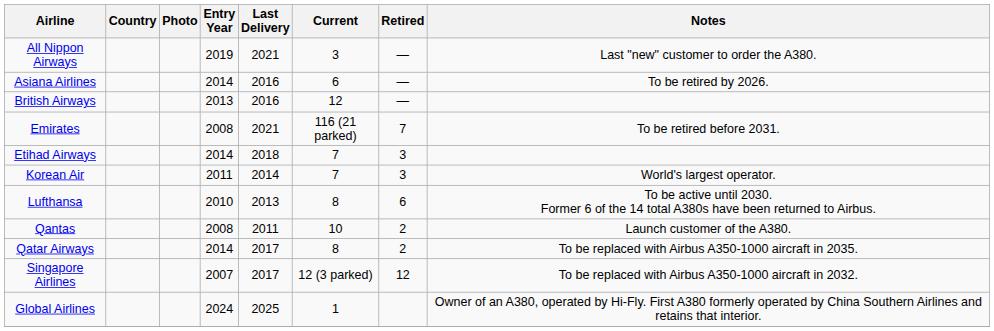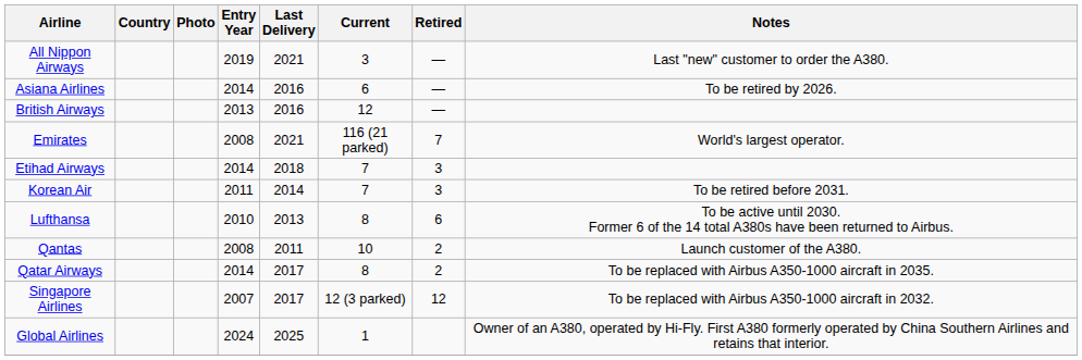 <table class="wikitable sortable sticky-header-multi" style="text-align:center;margin:auto;">
 <tr>
 <th>Airline</th>
 <th class="unsortable">Country</th>
 <th>Photo</th>
 <th>Entry <br> Year</th>
 <th>Last <br> Delivery</th>
 <th>Current</th>
 <th>Retired</th>
 <th class="unsortable">Notes</th>
 </tr>
 <tr>
 <td><a href='#'>All Nippon Airways</a></td>
 <td></td>
 <td></td>
 <td>2019</td>
 <td>2021</td>
 <td>3</td>
 <td>—</td>
 <td>Last "new" customer to order the A380.</td>
 </tr>
 <tr>
 <td><a href='#'>Asiana Airlines</a></td>
 <td></td>
 <td></td>
 <td>2014</td>
 <td>2016</td>
 <td>6</td>
 <td>—</td>
 <td>To be retired by 2026.</td>
 </tr>
 <tr>
 <td><a href='#'>British Airways</a></td>
 <td></td>
 <td></td>
 <td>2013</td>
 <td>2016</td>
 <td>12</td>
 <td>—</td>
 <td></td>
 </tr>
 <tr>
 <td><a href='#'>Emirates</a></td>
 <td></td>
 <td></td>
 <td>2008</td>
 <td>2021</td>
 <td>116 (21 parked)</td>
 <td>7</td>
-<td>To be retired before 2031.</td>
+<td>World's largest operator.</td>
 </tr>
 <tr>
 <td><a href='#'>Etihad Airways</a></td>
 <td></td>
 <td></td>
 <td>2014</td>
 <td>2018</td>
 <td>7</td>
 <td>3</td>
 <td></td>
 </tr>
 <tr>
 <td><a href='#'>Korean Air</a></td>
 <td></td>
 <td></td>
 <td>2011</td>
 <td>2014</td>
 <td>7</td>
 <td>3</td>
-<td>World's largest operator.</td>
+<td>To be retired before 2031.</td>
 </tr>
 <tr>
 <td><a href='#'>Lufthansa</a></td>
 <td></td>
 <td></td>
 <td>2010</td>
 <td>2013</td>
 <td>8</td>
 <td>6</td>
 <td>To be active until 2030. <br> Former 6 of the 14 total A380s have been returned to Airbus.</td>
 </tr>
 <tr>
 <td><a href='#'>Qantas</a></td>
 <td></td>
 <td></td>
 <td>2008</td>
 <td>2011</td>
 <td>10</td>
 <td>2</td>
 <td>Launch customer of the A380.</td>
 </tr>
 <tr>
 <td><a href='#'>Qatar Airways</a></td>
 <td></td>
 <td></td>
 <td>2014</td>
 <td>2017</td>
 <td>8</td>
 <td>2</td>
 <td>To be replaced with Airbus A350-1000 aircraft in 2035.</td>
 </tr>
 <tr>
 <td><a href='#'>Singapore Airlines</a></td>
 <td></td>
 <td></td>
 <td>2007</td>
 <td>2017</td>
 <td>12 (3 parked)</td>
 <td>12</td>
 <td>To be replaced with Airbus A350-1000 aircraft in 2032.</td>
 </tr>
 <tr>
 <td><a href='#'>Global Airlines</a></td>
 <td></td>
 <td></td>
 <td>2024</td>
 <td>2025</td>
 <td>1</td>
 <td></td>
 <td>Owner of an A380, operated by Hi-Fly. First A380 formerly operated by China Southern Airlines and retains that interior.</td>
 </tr>
 <tr>
 </tr>
 </table>
